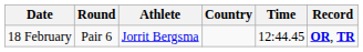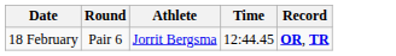 <table class="wikitable" style="text-align:center">
 <tr>
 <th>Date</th>
 <th>Round</th>
 <th>Athlete</th>
-<th>Country</th>
 <th>Time</th>
 <th>Record</th>
 </tr>
 <tr>
 <td>18 February</td>
 <td>Pair 6</td>
 <td align="left"><a href='#'>Jorrit Bergsma</a></td>
-<td align="left"></td>
 <td>12:44.45</td>
 <td><strong><a href='#'>OR</a></strong>, <strong><a href='#'>TR</a></strong></td>
 </tr>
 </table>
